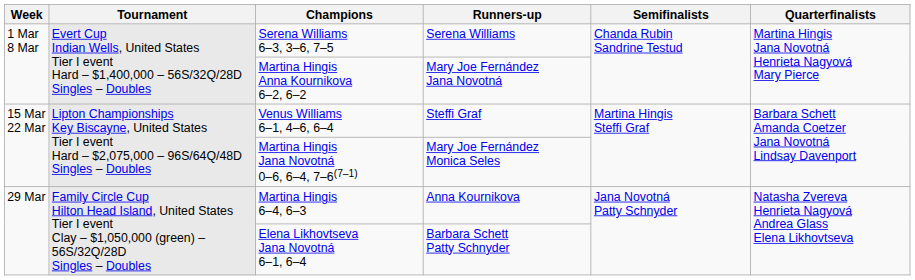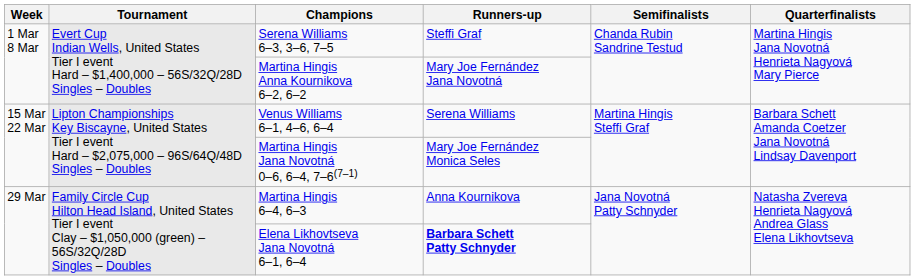 <table class=wikitable style=font-size:95%>
 <tr>
 <th style="width:48px;">Week</th>
 <th style="width:248px;">Tournament</th>
 <th style="width:200px;">Champions</th>
 <th style="width:200px;">Runners-up</th>
 <th style="width:190px;">Semifinalists</th>
 <th style="width:190px;">Quarterfinalists</th>
 </tr>
 <tr valign="top">
 <td rowspan=2>1 Mar<br>8 Mar</td>
 <td bgcolor=#E9E9E9 rowspan=2><a href='#'>Evert Cup</a><br> <a href='#'>Indian Wells</a>, United States <br>Tier I event <br> Hard – $1,400,000 – 56S/32Q/28D<br><a href='#'>Singles</a> – <a href='#'>Doubles</a></td>
 <td> <a href='#'>Serena Williams</a> <br> 6–3, 3–6, 7–5</td>
-<td> <a href='#'>Serena Williams</a></td>
+<td> <a href='#'>Steffi Graf</a></td>
 <td rowspan=2> <a href='#'>Chanda Rubin</a><br> <a href='#'>Sandrine Testud</a></td>
 <td rowspan=2> <a href='#'>Martina Hingis</a>  <br>  <a href='#'>Jana Novotná</a> <br> <a href='#'>Henrieta Nagyová</a><br>   <a href='#'>Mary Pierce</a></td>
 </tr>
 <tr valign="top">
 <td> <a href='#'>Martina Hingis</a> <br>  <a href='#'>Anna Kournikova</a><br>6–2, 6–2</td>
 <td> <a href='#'>Mary Joe Fernández</a> <br>  <a href='#'>Jana Novotná</a></td>
 </tr>
 <tr valign="top">
 <td rowspan=2>15 Mar<br>22 Mar</td>
 <td bgcolor=#E9E9E9 rowspan=2><a href='#'>Lipton Championships</a><br>  <a href='#'>Key Biscayne</a>, United States <br>Tier I event <br> Hard – $2,075,000 – 96S/64Q/48D<br><a href='#'>Singles</a> – <a href='#'>Doubles</a></td>
 <td> <a href='#'>Venus Williams</a> <br> 6–1, 4–6, 6–4</td>
-<td> <a href='#'>Steffi Graf</a></td>
+<td> <a href='#'>Serena Williams</a></td>
 <td rowspan=2> <a href='#'>Martina Hingis</a><br> <a href='#'>Steffi Graf</a></td>
 <td rowspan=2> <a href='#'>Barbara Schett</a>  <br>  <a href='#'>Amanda Coetzer</a> <br> <a href='#'>Jana Novotná</a><br>   <a href='#'>Lindsay Davenport</a></td>
 </tr>
 <tr valign="top">
 <td> <a href='#'>Martina Hingis</a> <br>  <a href='#'>Jana Novotná</a><br>0–6, 6–4, 7–6<sup>(7–1)</sup></td>
 <td> <a href='#'>Mary Joe Fernández</a> <br>  <a href='#'>Monica Seles</a></td>
 </tr>
 <tr valign="top">
 <td rowspan=2>29 Mar</td>
 <td bgcolor=#E9E9E9 rowspan=2><a href='#'>Family Circle Cup</a><br>  <a href='#'>Hilton Head Island</a>, United States <br>Tier I event <br> Clay – $1,050,000 (green) – 56S/32Q/28D<br><a href='#'>Singles</a> – <a href='#'>Doubles</a></td>
 <td> <a href='#'>Martina Hingis</a> <br> 6–4, 6–3</td>
 <td> <a href='#'>Anna Kournikova</a></td>
 <td rowspan=2> <a href='#'>Jana Novotná</a><br> <a href='#'>Patty Schnyder</a></td>
 <td rowspan=2> <a href='#'>Natasha Zvereva</a>  <br>  <a href='#'>Henrieta Nagyová</a> <br> <a href='#'>Andrea Glass</a><br>   <a href='#'>Elena Likhovtseva</a></td>
 </tr>
 <tr valign="top">
 <td> <a href='#'>Elena Likhovtseva</a> <br>  <a href='#'>Jana Novotná</a><br>6–1, 6–4</td>
-<td> <a href='#'>Barbara Schett</a> <br>  <a href='#'>Patty Schnyder</a></td>
+<td><strong> <a href='#'>Barbara Schett</a> <br>  <a href='#'>Patty Schnyder</a></strong></td>
 </tr>
 </table>
